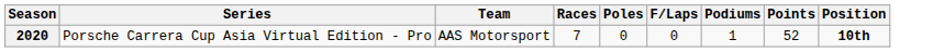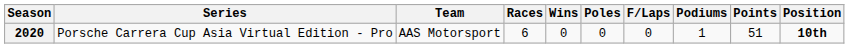 <table class="wikitable" style="font-size: 85%; text-align:center;">
 <tr>
 <th>Season</th>
 <th>Series</th>
 <th>Team</th>
 <th>Races</th>
+<th>Wins</th>
 <th>Poles</th>
 <th>F/Laps</th>
 <th>Podiums</th>
 <th>Points</th>
 <th>Position</th>
 </tr>
 <tr>
 <th>2020</th>
 <td style="text-align:left;">Porsche Carrera Cup Asia Virtual Edition - Pro</td>
 <td style="text-align:left;">AAS Motorsport</td>
-<td>7</td>
+<td>6</td>
+<td>0</td>
 <td>0</td>
 <td>0</td>
 <td>1</td>
-<td>52</td>
+<td>51</td>
 <td><strong>10th</strong></td>
 </tr>
 </table>
